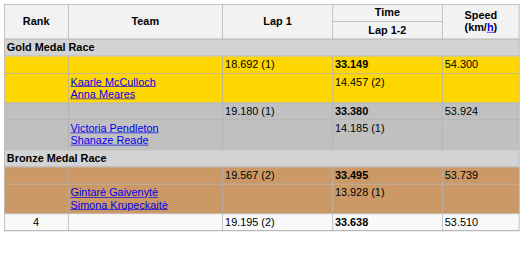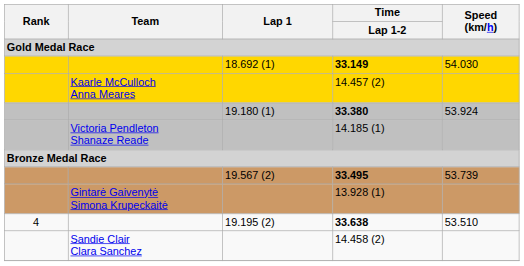 <table class="wikitable" width=60%>
 <tr>
 <th rowspan=2>Rank</th>
 <th rowspan=2 width=220>Team</th>
 <th rowspan=2>Lap 1</th>
 <th>Time</th>
 <th rowspan=2>Speed<br>(km/<a href='#'>h</a>)</th>
 </tr>
 <tr>
 <th>Lap 1-2</th>
 </tr>
 <tr bgcolor=d3d3d3 align=left>
 <td colspan=5><strong>Gold Medal Race</strong></td>
 </tr>
 <tr bgcolor=gold>
 <td align=center></td>
 <td></td>
 <td>18.692 (1)</td>
 <td><strong>33.149</strong></td>
-<td>54.300</td>
+<td>54.030</td>
 </tr>
 <tr valign=top bgcolor=gold>
 <td></td>
 <td><a href='#'>Kaarle McCulloch</a><br><a href='#'>Anna Meares</a></td>
 <td></td>
 <td>14.457 (2)</td>
 <td></td>
 </tr>
 <tr bgcolor=silver>
 <td align=center></td>
 <td></td>
 <td>19.180 (1)</td>
 <td><strong>33.380</strong></td>
 <td>53.924</td>
 </tr>
 <tr valign=top bgcolor=silver>
 <td></td>
 <td><a href='#'>Victoria Pendleton</a><br><a href='#'>Shanaze Reade</a></td>
 <td></td>
 <td>14.185 (1)</td>
 <td></td>
 </tr>
 <tr bgcolor=d3d3d3 align=left>
 <td colspan=5><strong>Bronze Medal Race</strong></td>
 </tr>
 <tr bgcolor=cc9966>
 <td align=center></td>
 <td></td>
 <td>19.567 (2)</td>
 <td><strong>33.495</strong></td>
 <td>53.739</td>
 </tr>
 <tr valign=top bgcolor=cc9966>
 <td></td>
 <td><a href='#'>Gintarė Gaivenytė</a><br><a href='#'>Simona Krupeckaitė</a></td>
 <td></td>
 <td>13.928 (1)</td>
 <td></td>
 </tr>
 <tr>
 <td align=center>4</td>
 <td></td>
 <td>19.195 (2)</td>
 <td><strong>33.638</strong></td>
 <td>53.510</td>
 </tr>
+<tr valign=top>
+<td></td>
+<td><a href='#'>Sandie Clair</a><br><a href='#'>Clara Sanchez</a></td>
+<td></td>
+<td>14.458 (2)</td>
+<td></td>
+</tr>
 <tr>
 </tr>
 </table>
